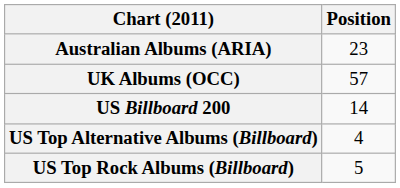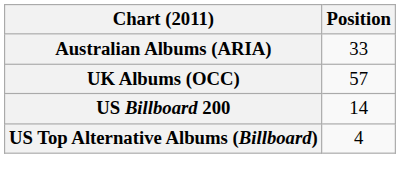 <table class="wikitable sortable plainrowheaders" style="text-align:center">
 <tr>
 <th scope="col">Chart (2011)</th>
 <th scope="col">Position</th>
 </tr>
 <tr>
 <th scope="row">Australian Albums (ARIA)</th>
-<td>23</td>
+<td>33</td>
 </tr>
 <tr>
 <th scope="row">UK Albums (OCC)</th>
 <td>57</td>
 </tr>
 <tr>
 <th scope="row">US <em>Billboard</em> 200</th>
 <td>14</td>
 </tr>
 <tr>
 <th scope="row">US Top Alternative Albums (<em>Billboard</em>)</th>
 <td>4</td>
 </tr>
-<tr>
-<th scope="row">US Top Rock Albums (<em>Billboard</em>)</th>
-<td>5</td>
-</tr>
 </table>
